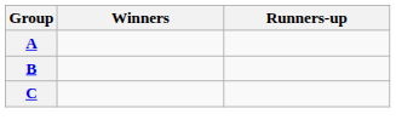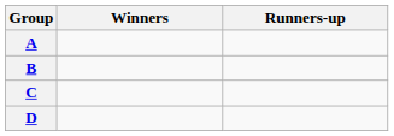 <table class=wikitable>
 <tr>
 <th>Group</th>
 <th width=160>Winners</th>
 <th width=160>Runners-up</th>
 </tr>
 <tr>
 <th><a href='#'>A</a></th>
 <td></td>
 <td></td>
 </tr>
 <tr>
 <th><a href='#'>B</a></th>
 <td></td>
 <td></td>
 </tr>
 <tr>
 <th><a href='#'>C</a></th>
 <td></td>
 <td></td>
 </tr>
+<tr>
+<th><a href='#'>D</a></th>
+<td></td>
+<td></td>
+</tr>
 </table>
